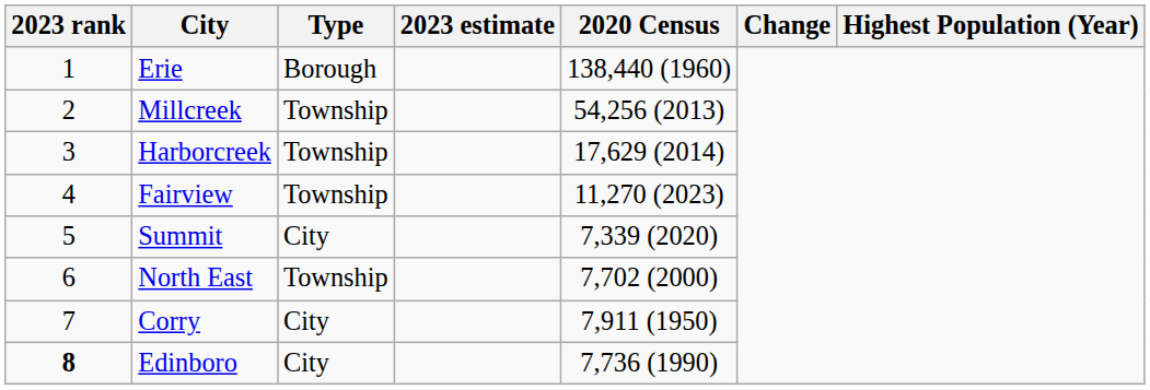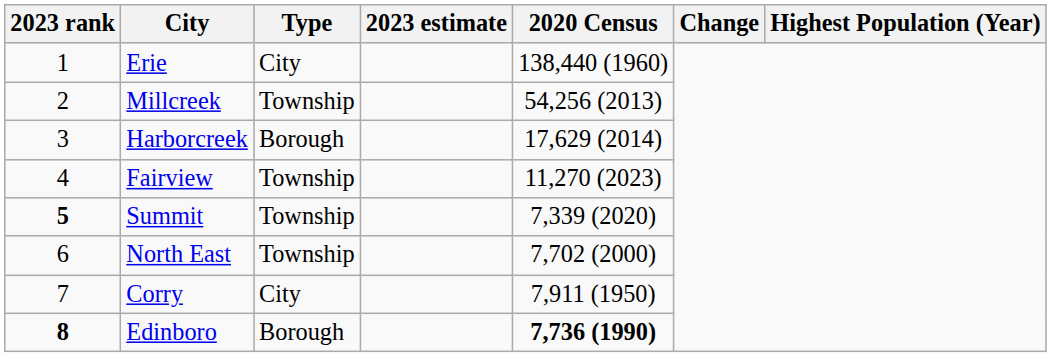 <table class="wikitable sortable" style="text-align:center">
 <tr>
 <th>2023 rank</th>
 <th>City</th>
 <th>Type</th>
 <th>2023 estimate</th>
 <th>2020 Census</th>
 <th>Change</th>
 <th>Highest Population (Year)</th>
 </tr>
 <tr>
 <td>1</td>
 <td align=left><a href='#'>Erie</a></td>
-<td align=left>Borough</td>
+<td align=left>City</td>
 <td></td>
 <td>138,440 (1960)</td>
 </tr>
 <tr>
 <td>2</td>
 <td align=left><a href='#'>Millcreek</a></td>
 <td align=left>Township</td>
 <td></td>
 <td>54,256 (2013)</td>
 </tr>
 <tr>
 <td>3</td>
 <td align=left><a href='#'>Harborcreek</a></td>
-<td align=left>Township</td>
+<td align=left>Borough</td>
 <td></td>
 <td>17,629 (2014)</td>
 </tr>
 <tr>
 <td>4</td>
 <td align=left><a href='#'>Fairview</a></td>
 <td align=left>Township</td>
 <td></td>
 <td>11,270 (2023)</td>
 </tr>
 <tr>
-<td>5</td>
+<td><strong>5</strong></td>
 <td align=left><a href='#'>Summit</a></td>
-<td align=left>City</td>
+<td align=left>Township</td>
 <td></td>
 <td>7,339 (2020)</td>
 </tr>
 <tr>
 <td>6</td>
 <td align=left><a href='#'>North East</a></td>
 <td align=left>Township</td>
 <td></td>
 <td>7,702 (2000)</td>
 </tr>
 <tr>
 <td>7</td>
 <td align=left><a href='#'>Corry</a></td>
 <td align=left>City</td>
 <td></td>
 <td>7,911 (1950)</td>
 </tr>
 <tr>
 <td><strong>8</strong></td>
 <td align=left><a href='#'>Edinboro</a></td>
-<td align=left>City</td>
+<td align=left>Borough</td>
 <td></td>
-<td>7,736 (1990)</td>
+<td><strong>7,736 (1990)</strong></td>
 </tr>
 </table>
